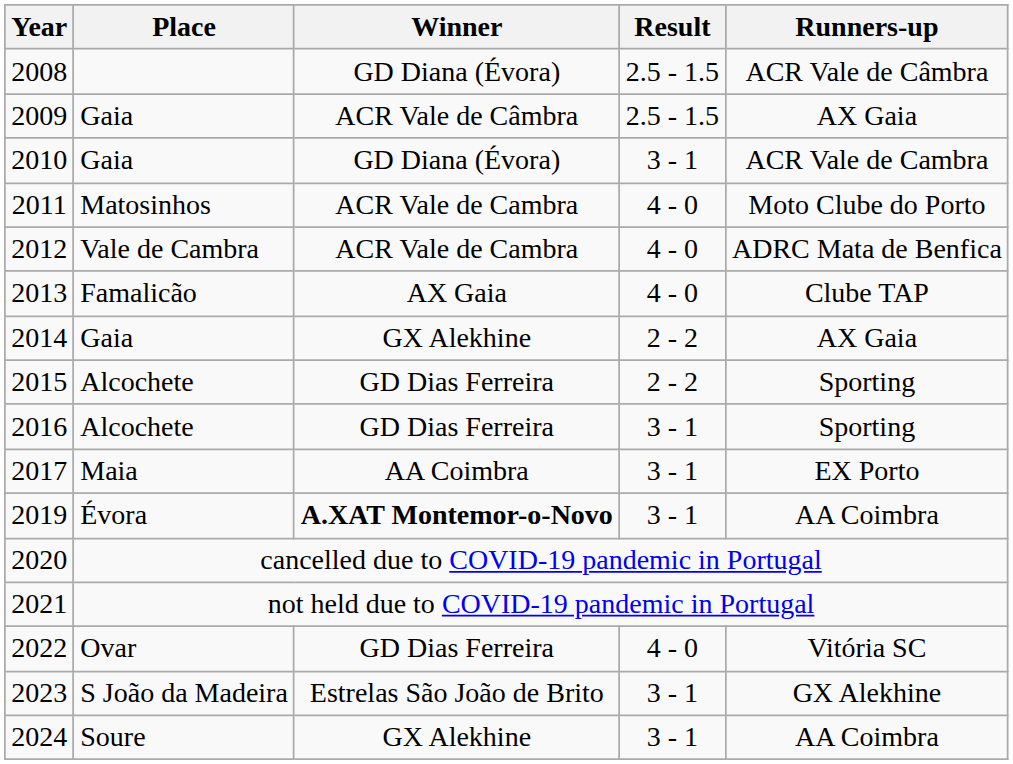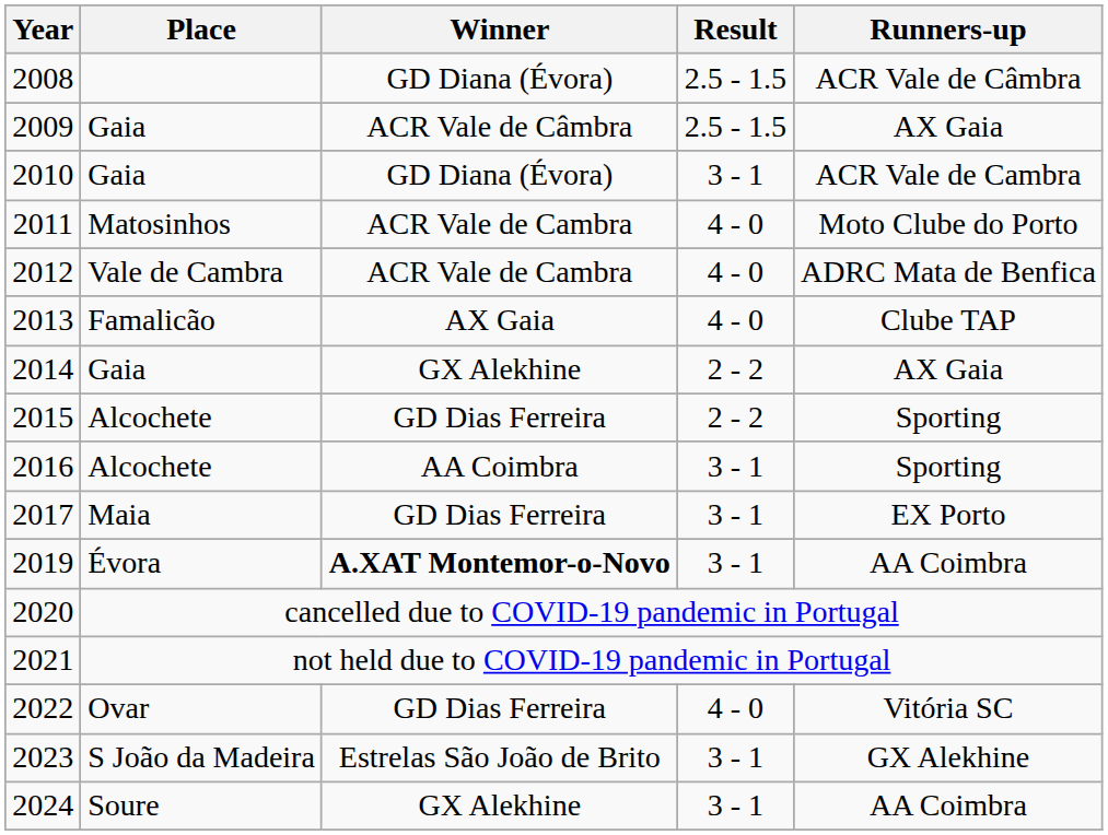 <table class="wikitable">
 <tr>
 <th>Year</th>
 <th>Place</th>
 <th>Winner</th>
 <th>Result</th>
 <th>Runners-up</th>
 </tr>
 <tr>
 <td align=center>2008</td>
 <td></td>
 <td align=center>GD Diana (Évora)</td>
 <td align=center>2.5 - 1.5</td>
 <td align=center>ACR Vale de Câmbra</td>
 </tr>
 <tr>
 <td align=center>2009</td>
 <td>Gaia</td>
 <td align=center>ACR Vale de Câmbra</td>
 <td align=center>2.5 - 1.5</td>
 <td align=center>AX Gaia</td>
 </tr>
 <tr>
 <td align=center>2010</td>
 <td>Gaia</td>
 <td align=center>GD Diana (Évora)</td>
 <td align=center>3 - 1</td>
 <td align=center>ACR Vale de Cambra</td>
 </tr>
 <tr>
 <td align=center>2011</td>
 <td>Matosinhos</td>
 <td align=center>ACR Vale de Cambra</td>
 <td align=center>4 - 0</td>
 <td align=center>Moto Clube do Porto</td>
 </tr>
 <tr>
 <td align=center>2012</td>
 <td>Vale de Cambra</td>
 <td align=center>ACR Vale de Cambra</td>
 <td align=center>4 - 0</td>
 <td align=center>ADRC Mata de Benfica</td>
 </tr>
 <tr>
 <td align=center>2013</td>
 <td>Famalicão</td>
 <td align=center>AX Gaia</td>
 <td align=center>4 - 0</td>
 <td align=center>Clube TAP</td>
 </tr>
 <tr>
 <td align=center>2014</td>
 <td>Gaia</td>
 <td align=center>GX Alekhine</td>
 <td align=center>2 - 2</td>
 <td align=center>AX Gaia</td>
 </tr>
 <tr>
 <td align=center>2015</td>
 <td>Alcochete</td>
 <td align=center>GD Dias Ferreira</td>
 <td align=center>2 - 2</td>
 <td align=center>Sporting</td>
 </tr>
 <tr>
 <td align=center>2016</td>
 <td>Alcochete</td>
-<td align=center>GD Dias Ferreira</td>
+<td align=center>AA Coimbra</td>
 <td align=center>3 - 1</td>
 <td align=center>Sporting</td>
 </tr>
 <tr>
 <td align=center>2017</td>
 <td>Maia</td>
-<td align=center>AA Coimbra</td>
+<td align=center>GD Dias Ferreira</td>
 <td align=center>3 - 1</td>
 <td align=center>EX Porto</td>
 </tr>
 <tr>
 <td align=center>2019</td>
 <td>Évora</td>
 <td align=center><strong>A.XAT Montemor-o-Novo</strong></td>
 <td align=center>3 - 1</td>
 <td align=center>AA Coimbra</td>
 </tr>
 <tr>
 <td align=center>2020</td>
 <td colspan=4 align=center>cancelled due to <a href='#'>COVID-19 pandemic in Portugal</a></td>
 </tr>
 <tr>
 <td align=center>2021</td>
 <td colspan=4 align=center>not held due to <a href='#'>COVID-19 pandemic in Portugal</a></td>
 </tr>
 <tr>
 <td align=center>2022</td>
 <td>Ovar</td>
 <td align=center>GD Dias Ferreira</td>
 <td align=center>4 - 0</td>
 <td align=center>Vitória SC</td>
 </tr>
 <tr>
 <td align=center>2023</td>
 <td>S João da Madeira</td>
 <td align=center>Estrelas São João de Brito</td>
 <td align=center>3 - 1</td>
 <td align=center>GX Alekhine</td>
 </tr>
 <tr>
 <td align=center>2024</td>
 <td>Soure</td>
 <td align=center>GX Alekhine</td>
 <td align=center>3 - 1</td>
 <td align=center>AA Coimbra</td>
 </tr>
 </table>
